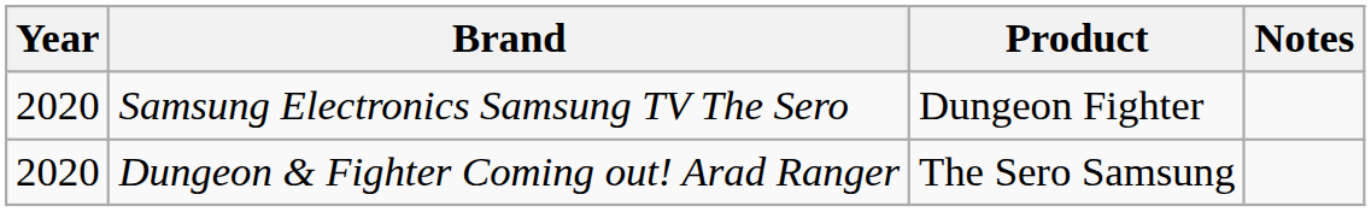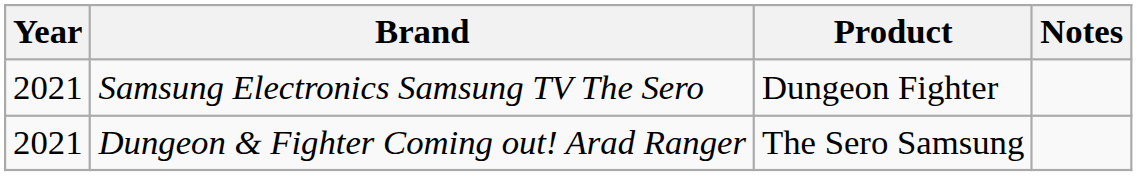 <table class="wikitable sortable">
 <tr>
 <th>Year</th>
 <th>Brand</th>
 <th>Product</th>
 <th>Notes</th>
 </tr>
 <tr>
-<td>2020</td>
+<td>2021</td>
 <td><em>Samsung Electronics Samsung TV The Sero</em></td>
 <td>Dungeon Fighter</td>
 <td></td>
 </tr>
 <tr>
-<td>2020</td>
+<td>2021</td>
 <td><em>Dungeon & Fighter Coming out! Arad Ranger</em></td>
 <td>The Sero Samsung</td>
 <td></td>
 </tr>
 </table>
